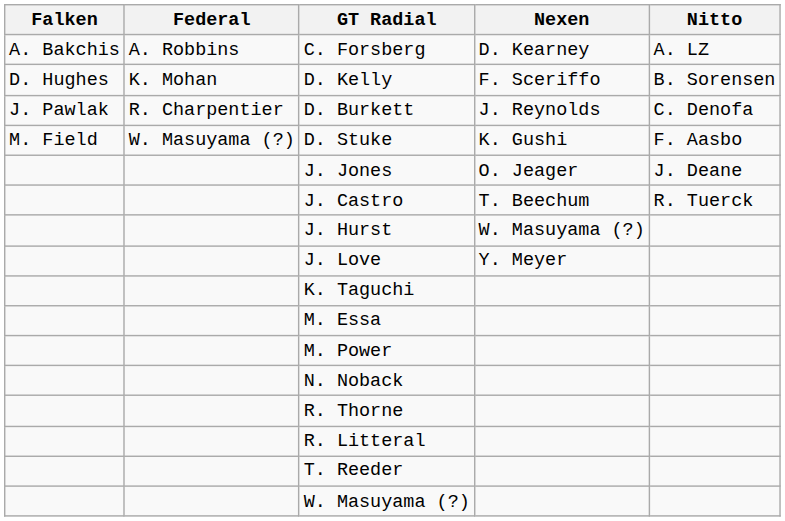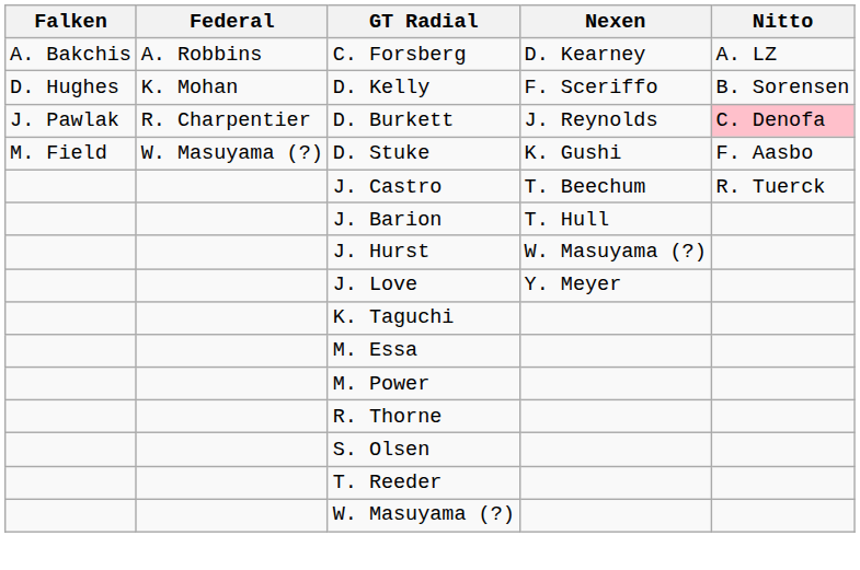 <table class="wikitable mw-collapsible">
 <tr>
 <th>Falken</th>
 <th>Federal</th>
 <th>GT Radial</th>
 <th>Nexen</th>
 <th>Nitto</th>
 </tr>
 <tr>
 <td>A. Bakchis</td>
 <td>A. Robbins</td>
 <td>C. Forsberg</td>
 <td>D. Kearney</td>
 <td>A. LZ</td>
 </tr>
 <tr>
 <td>D. Hughes</td>
 <td>K. Mohan</td>
 <td>D. Kelly</td>
 <td>F. Sceriffo</td>
 <td>B. Sorensen</td>
 </tr>
 <tr>
 <td>J. Pawlak</td>
 <td>R. Charpentier</td>
 <td>D. Burkett</td>
 <td>J. Reynolds</td>
-<td>C. Denofa</td>
+<td style="background: pink;">C. Denofa</td>
 </tr>
 <tr>
 <td>M. Field</td>
 <td>W. Masuyama (?)</td>
 <td>D. Stuke</td>
 <td>K. Gushi</td>
 <td>F. Aasbo</td>
 </tr>
 <tr>
 <td></td>
 <td></td>
-<td>J. Jones</td>
-<td>O. Jeager</td>
-<td>J. Deane</td>
+<td>J. Castro</td>
+<td>T. Beechum</td>
+<td>R. Tuerck</td>
 </tr>
 <tr>
 <td></td>
 <td></td>
-<td>J. Castro</td>
-<td>T. Beechum</td>
-<td>R. Tuerck</td>
+<td>J. Barion</td>
+<td>T. Hull</td>
+<td></td>
 </tr>
 <tr>
 <td></td>
 <td></td>
 <td>J. Hurst</td>
 <td>W. Masuyama (?)</td>
 <td></td>
 </tr>
 <tr>
 <td></td>
 <td></td>
 <td>J. Love</td>
 <td>Y. Meyer</td>
 <td></td>
 </tr>
 <tr>
 <td></td>
 <td></td>
 <td>K. Taguchi</td>
 <td></td>
 <td></td>
 </tr>
 <tr>
 <td></td>
 <td></td>
 <td>M. Essa</td>
 <td></td>
 <td></td>
 </tr>
 <tr>
 <td></td>
 <td></td>
 <td>M. Power</td>
 <td></td>
 <td></td>
 </tr>
 <tr>
 <td></td>
 <td></td>
-<td>N. Noback</td>
-<td></td>
-<td></td>
-</tr>
-<tr>
-<td></td>
-<td></td>
 <td>R. Thorne</td>
 <td></td>
 <td></td>
 </tr>
 <tr>
 <td></td>
 <td></td>
-<td>R. Litteral</td>
+<td>S. Olsen</td>
 <td></td>
 <td></td>
 </tr>
 <tr>
 <td></td>
 <td></td>
 <td>T. Reeder</td>
 <td></td>
 <td></td>
 </tr>
 <tr>
 <td></td>
 <td></td>
 <td>W. Masuyama (?)</td>
 <td></td>
 <td></td>
 </tr>
 </table>
